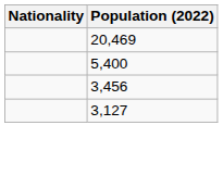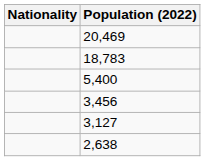 <table class="wikitable floatright">
 <tr>
 <th>Nationality</th>
 <th>Population (2022)</th>
 </tr>
 <tr>
 <td></td>
 <td>20,469</td>
+</tr>
+<tr>
+<td></td>
+<td>18,783</td>
 </tr>
 <tr>
 <td></td>
 <td>5,400</td>
 </tr>
 <tr>
 <td></td>
 <td>3,456</td>
 </tr>
 <tr>
 <td></td>
 <td>3,127</td>
 </tr>
+<tr>
+<td></td>
+<td>2,638</td>
+</tr>
 </table>
